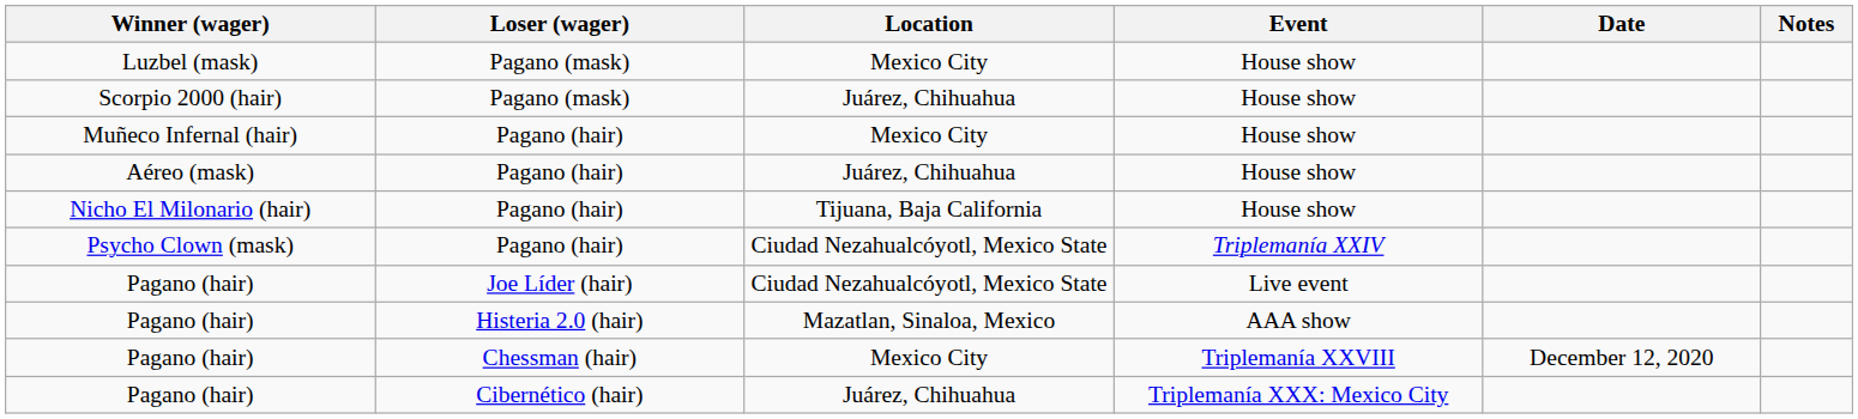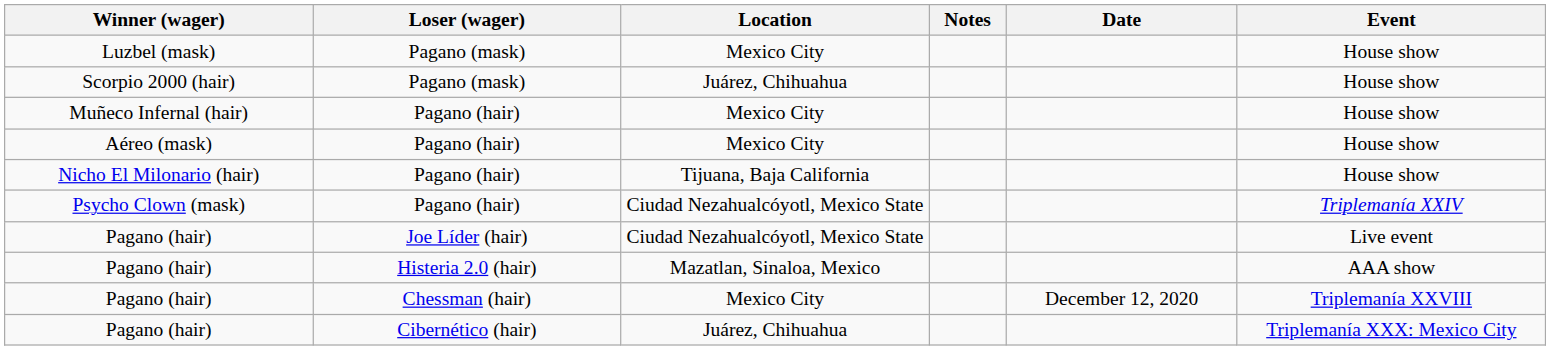 <table class="wikitable sortable" width=100%  style="text-align: center">
 <tr>
 <th width=20% scope="col">Winner (wager)</th>
 <th width=20% scope="col">Loser (wager)</th>
 <th width=20% scope="col">Location</th>
+<th class="unsortable" width=5% scope="col">Notes</th>
+<th width=15% scope="col">Date</th>
 <th width=20% scope="col">Event</th>
-<th width=15% scope="col">Date</th>
-<th class="unsortable" width=5% scope="col">Notes</th>
 </tr>
 <tr>
 <td>Luzbel (mask)</td>
 <td>Pagano (mask)</td>
 <td>Mexico City</td>
-<td>House show</td>
 <td></td>
 <td></td>
+<td>House show</td>
 </tr>
 <tr>
 <td>Scorpio 2000 (hair)</td>
 <td>Pagano (mask)</td>
 <td>Juárez, Chihuahua</td>
-<td>House show</td>
 <td></td>
 <td></td>
+<td>House show</td>
 </tr>
 <tr>
 <td>Muñeco Infernal (hair)</td>
 <td>Pagano (hair)</td>
 <td>Mexico City</td>
-<td>House show</td>
 <td></td>
 <td></td>
+<td>House show</td>
 </tr>
 <tr>
 <td>Aéreo (mask)</td>
 <td>Pagano (hair)</td>
-<td>Juárez, Chihuahua</td>
-<td>House show</td>
+<td>Mexico City</td>
 <td></td>
 <td></td>
+<td>House show</td>
 </tr>
 <tr>
 <td><a href='#'>Nicho El Milonario</a> (hair)</td>
 <td>Pagano (hair)</td>
 <td>Tijuana, Baja California</td>
-<td>House show</td>
 <td></td>
 <td></td>
+<td>House show</td>
 </tr>
 <tr>
 <td><a href='#'>Psycho Clown</a> (mask)</td>
 <td>Pagano (hair)</td>
 <td>Ciudad Nezahualcóyotl, Mexico State</td>
-<td><em><a href='#'>Triplemanía XXIV</a></em></td>
 <td></td>
 <td></td>
+<td><em><a href='#'>Triplemanía XXIV</a></em></td>
 </tr>
 <tr>
 <td>Pagano (hair)</td>
 <td><a href='#'>Joe Líder</a> (hair)</td>
 <td>Ciudad Nezahualcóyotl, Mexico State</td>
-<td>Live event</td>
 <td></td>
 <td></td>
+<td>Live event</td>
 </tr>
 <tr>
 <td>Pagano (hair)</td>
 <td><a href='#'>Histeria 2.0</a> (hair)</td>
 <td>Mazatlan, Sinaloa, Mexico</td>
-<td>AAA show</td>
 <td></td>
 <td></td>
+<td>AAA show</td>
 </tr>
 <tr>
 <td>Pagano (hair)</td>
 <td><a href='#'>Chessman</a> (hair)</td>
 <td>Mexico City</td>
+<td></td>
+<td>December 12, 2020</td>
 <td><a href='#'>Triplemanía XXVIII</a></td>
-<td>December 12, 2020</td>
-<td></td>
 </tr>
 <tr>
 <td>Pagano  (hair)</td>
 <td><a href='#'>Cibernético</a> (hair)</td>
 <td>Juárez, Chihuahua</td>
-<td><a href='#'>Triplemanía XXX: Mexico City</a></td>
 <td></td>
 <td></td>
+<td><a href='#'>Triplemanía XXX: Mexico City</a></td>
 </tr>
 </table>
